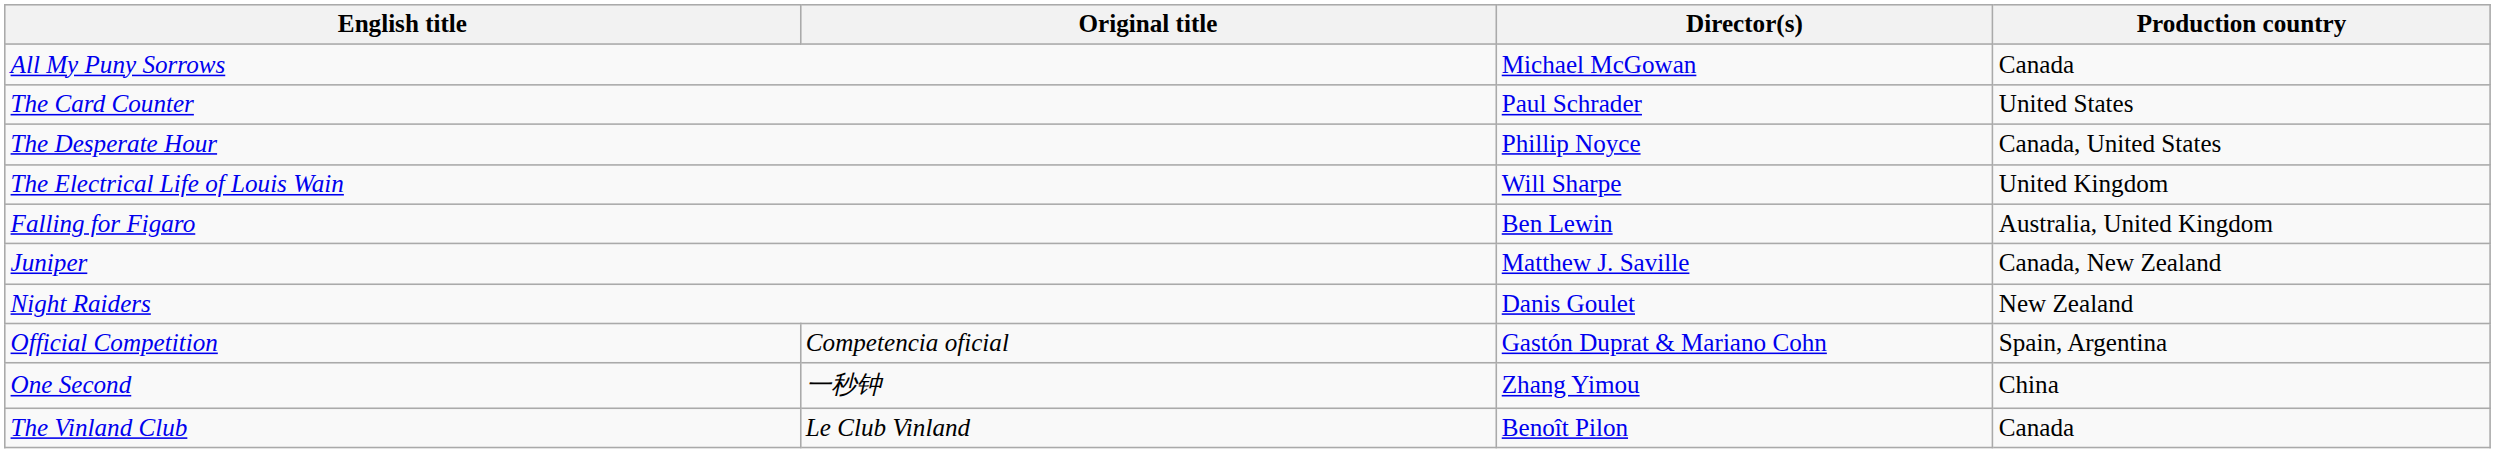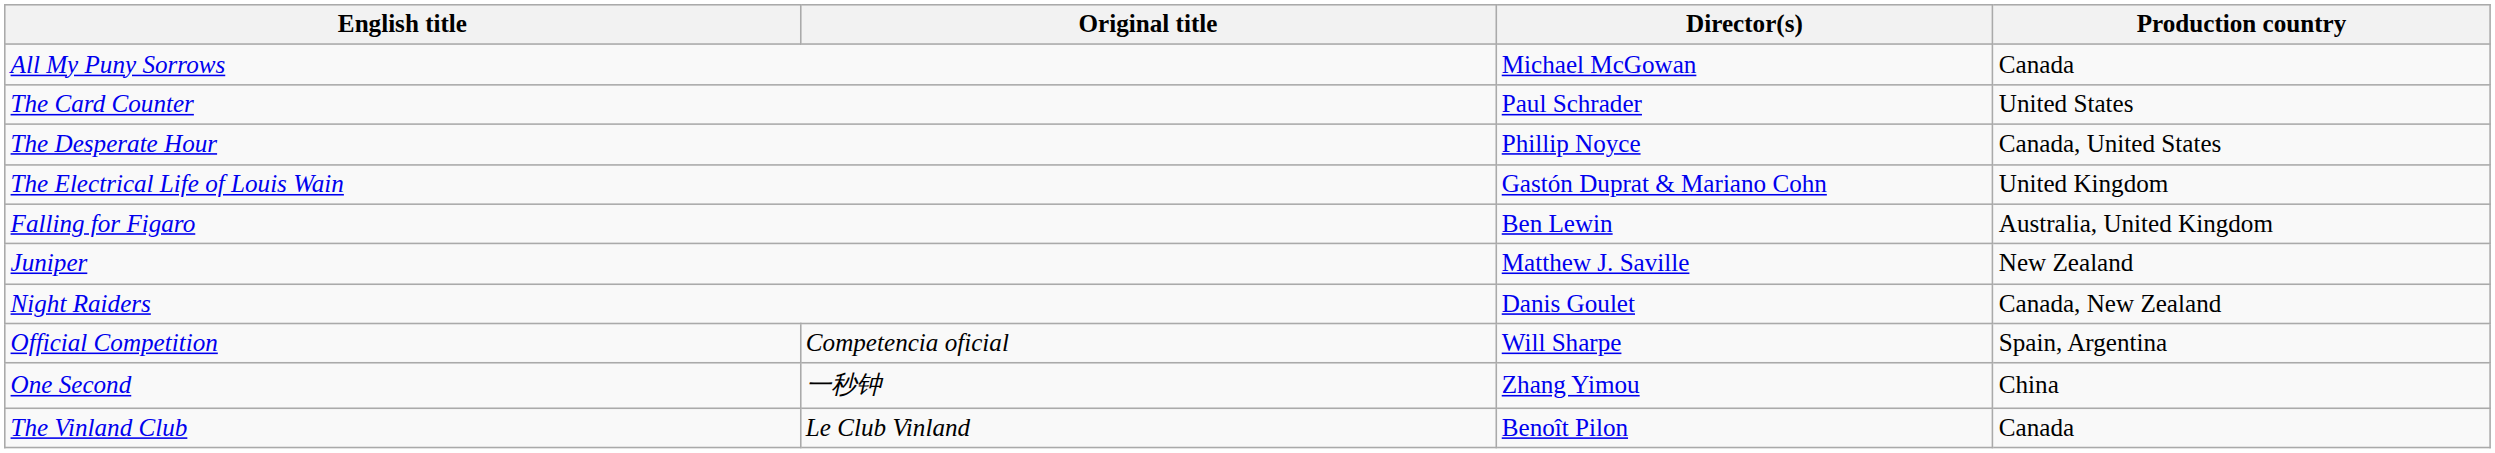 <table class="wikitable" width=100%>
 <tr>
 <th scope="col" width="32%">English title</th>
 <th scope="col" width="28%">Original title</th>
 <th scope="col" width="20%">Director(s)</th>
 <th scope="col" width="20%">Production country</th>
 </tr>
 <tr>
 <td colspan=2><em><a href='#'>All My Puny Sorrows</a></em></td>
 <td><a href='#'>Michael McGowan</a></td>
 <td>Canada</td>
 </tr>
 <tr>
 <td colspan=2><em><a href='#'>The Card Counter</a></em></td>
 <td><a href='#'>Paul Schrader</a></td>
 <td>United States</td>
 </tr>
 <tr>
 <td colspan=2><em><a href='#'>The Desperate Hour</a></em></td>
 <td><a href='#'>Phillip Noyce</a></td>
 <td>Canada, United States</td>
 </tr>
 <tr>
 <td colspan=2><em><a href='#'>The Electrical Life of Louis Wain</a></em></td>
-<td><a href='#'>Will Sharpe</a></td>
+<td><a href='#'>Gastón Duprat & Mariano Cohn</a></td>
 <td>United Kingdom</td>
 </tr>
 <tr>
 <td colspan=2><em><a href='#'>Falling for Figaro</a></em></td>
 <td><a href='#'>Ben Lewin</a></td>
 <td>Australia, United Kingdom</td>
 </tr>
 <tr>
 <td colspan=2><em><a href='#'>Juniper</a></em></td>
 <td><a href='#'>Matthew J. Saville</a></td>
-<td>Canada, New Zealand</td>
+<td>New Zealand</td>
 </tr>
 <tr>
 <td colspan=2><em><a href='#'>Night Raiders</a></em></td>
 <td><a href='#'>Danis Goulet</a></td>
-<td>New Zealand</td>
+<td>Canada, New Zealand</td>
 </tr>
 <tr>
 <td><em><a href='#'>Official Competition</a></em></td>
 <td><em>Competencia oficial</em></td>
-<td><a href='#'>Gastón Duprat & Mariano Cohn</a></td>
+<td><a href='#'>Will Sharpe</a></td>
 <td>Spain, Argentina</td>
 </tr>
 <tr>
 <td><em><a href='#'>One Second</a></em></td>
 <td><em>一秒钟</em></td>
 <td><a href='#'>Zhang Yimou</a></td>
 <td>China</td>
 </tr>
 <tr>
 <td><em><a href='#'>The Vinland Club</a></em></td>
 <td><em>Le Club Vinland</em></td>
 <td><a href='#'>Benoît Pilon</a></td>
 <td>Canada</td>
 </tr>
 </table>
